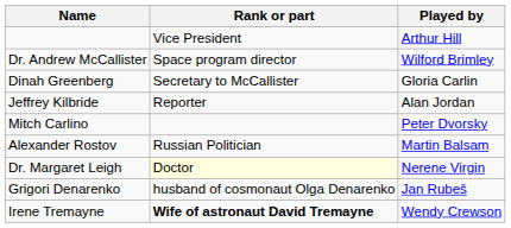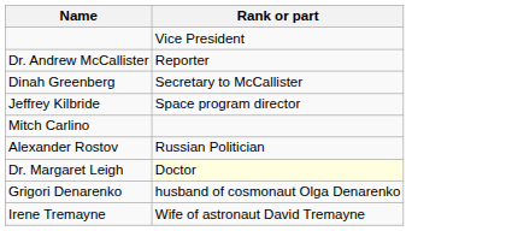 <table class="wikitable">
 <tr>
 <th>Name</th>
 <th>Rank or part</th>
-<th>Played by</th>
 </tr>
 <tr>
 <td></td>
 <td>Vice President</td>
-<td><a href='#'>Arthur Hill</a></td>
 </tr>
 <tr>
 <td>Dr. Andrew McCallister</td>
-<td>Space program director</td>
-<td><a href='#'>Wilford Brimley</a></td>
+<td>Reporter</td>
 </tr>
 <tr>
 <td>Dinah Greenberg</td>
 <td>Secretary to McCallister</td>
-<td>Gloria Carlin</td>
 </tr>
 <tr>
 <td>Jeffrey Kilbride</td>
-<td>Reporter</td>
-<td>Alan Jordan</td>
+<td>Space program director</td>
 </tr>
 <tr>
 <td>Mitch Carlino</td>
 <td></td>
-<td><a href='#'>Peter Dvorsky</a></td>
 </tr>
 <tr>
 <td>Alexander Rostov</td>
 <td>Russian Politician</td>
-<td><a href='#'>Martin Balsam</a></td>
 </tr>
 <tr>
 <td>Dr. Margaret Leigh</td>
 <td style="background: lightyellow;">Doctor</td>
-<td><a href='#'>Nerene Virgin</a></td>
 </tr>
 <tr>
 <td>Grigori Denarenko</td>
 <td>husband of cosmonaut Olga Denarenko</td>
-<td><a href='#'>Jan Rubeš</a></td>
 </tr>
 <tr>
 <td>Irene Tremayne</td>
-<td><strong>Wife of astronaut David Tremayne</strong></td>
-<td><a href='#'>Wendy Crewson</a></td>
+<td>Wife of astronaut David Tremayne</td>
 </tr>
 </table>
